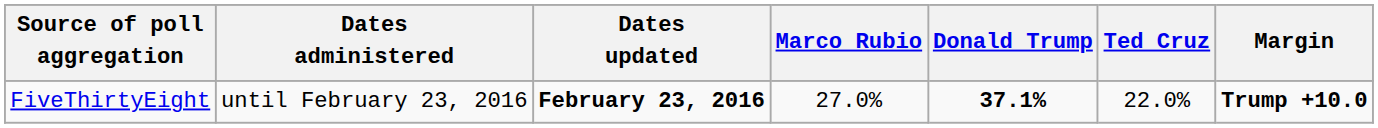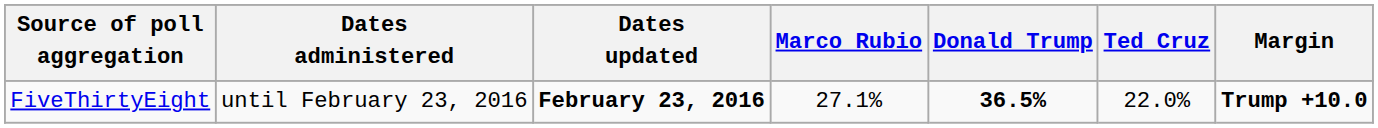 <table class="wikitable sortable" style="text-align:center;font-size:90%;line-height:17px">
 <tr>
 <th>Source of poll<br>aggregation</th>
 <th>Dates<br>administered</th>
 <th>Dates<br>updated</th>
 <th class="unsortable"><a href='#'>Marco Rubio</a><br><small></small></th>
 <th class="unsortable"><a href='#'>Donald Trump</a><br><small></small></th>
 <th class="unsortable"><a href='#'>Ted Cruz</a><br><small></small></th>
 <th>Margin</th>
 </tr>
 <tr>
 <td><a href='#'>FiveThirtyEight</a></td>
 <td>until February 23, 2016</td>
 <td><strong>February 23, 2016</strong></td>
-<td>27.0%</td>
-<td><strong>37.1%</strong></td>
+<td>27.1%</td>
+<td><strong>36.5%</strong></td>
 <td>22.0%</td>
 <td><strong>Trump +10.0</strong></td>
 </tr>
 </table>
